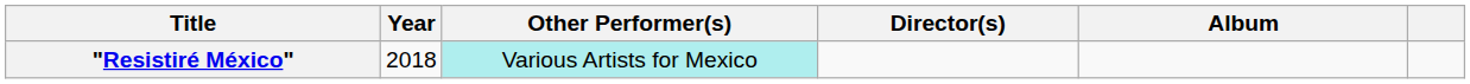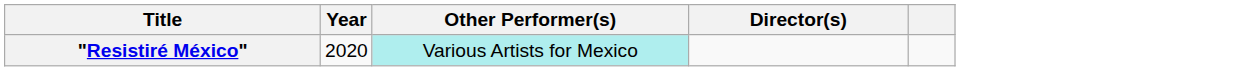 <table class="wikitable plainrowheaders" style="text-align:center;">
 <tr>
 <th scope="col" style="width: 16em;">Title</th>
 <th scope="col">Year</th>
 <th scope="col" style="width: 16em;">Other Performer(s)</th>
 <th scope="col" style="width: 11em;">Director(s)</th>
-<th scope="col" style="width: 14em;">Album</th>
 <th scope="col" style="width: 2em;" class="unsortable"></th>
 </tr>
 <tr>
 <th scope="row">"<a href='#'>Resistiré México</a>"</th>
-<td>2018</td>
+<td>2020</td>
 <td style="background: paleturquoise;">Various Artists for Mexico</td>
-<td></td>
 <td></td>
 <td></td>
 </tr>
 </table>
